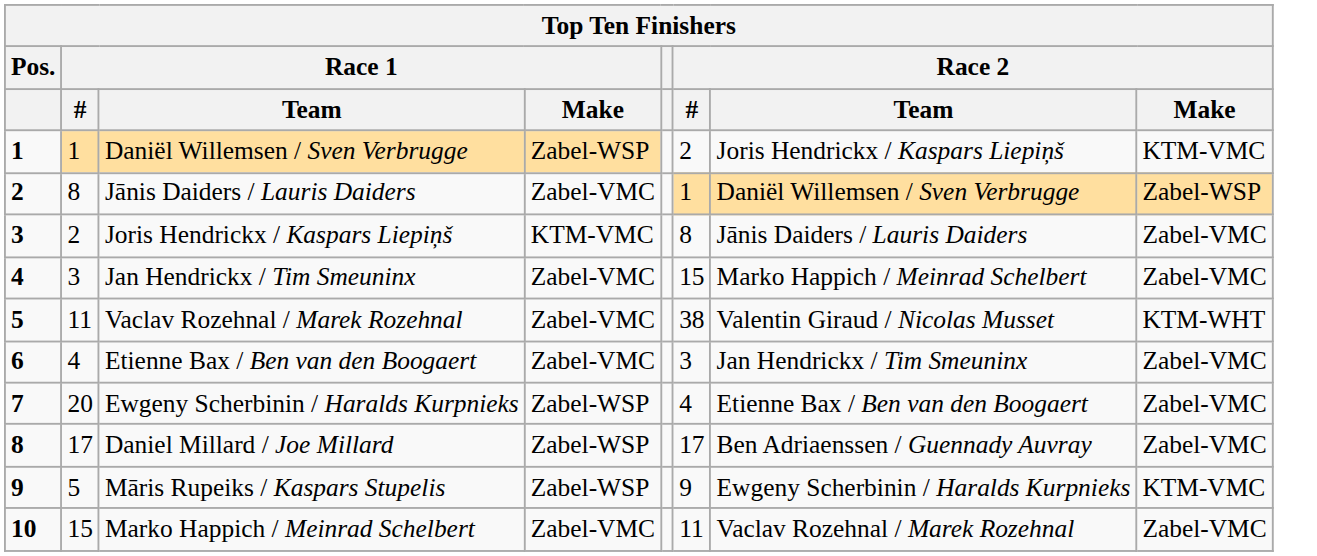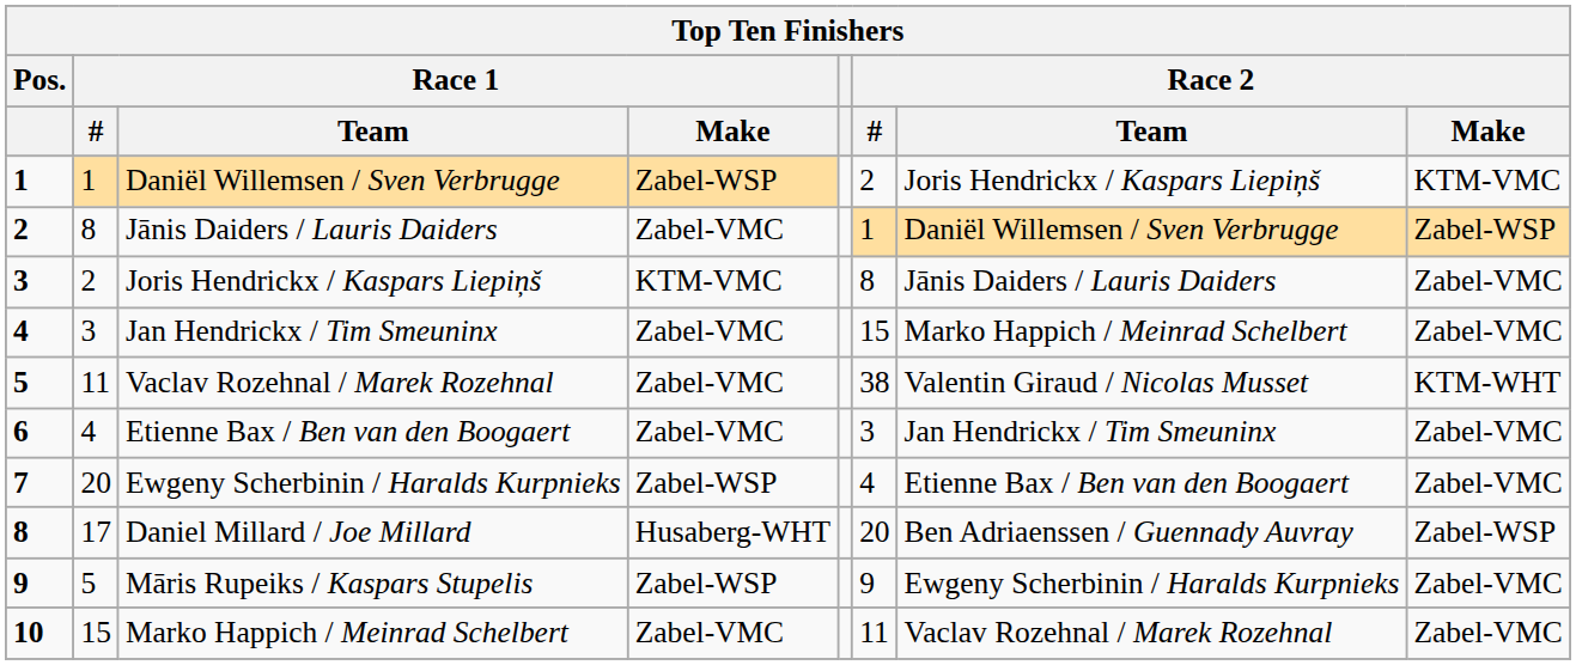 <table class="wikitable" style="font-size: 85%;">
 <tr>
 <th colspan=8>Top Ten Finishers</th>
 </tr>
 <tr>
 <th>Pos.</th>
 <th colspan=3>Race 1</th>
 <th></th>
 <th colspan=3>Race 2</th>
 </tr>
 <tr>
 <th></th>
 <th>#</th>
 <th>Team</th>
 <th>Make</th>
 <th></th>
 <th>#</th>
 <th>Team</th>
 <th>Make</th>
 </tr>
 <tr>
 <td><strong>1</strong></td>
 <td style="background:#ffdf9f;">1</td>
 <td style="background:#ffdf9f;"> Daniël Willemsen / <em>Sven Verbrugge</em></td>
 <td style="background:#ffdf9f;">Zabel-WSP</td>
 <td></td>
 <td>2</td>
 <td> Joris Hendrickx /  <em>Kaspars Liepiņš</em></td>
 <td>KTM-VMC</td>
 </tr>
 <tr>
 <td><strong>2</strong></td>
 <td>8</td>
 <td> Jānis Daiders / <em>Lauris Daiders</em></td>
 <td>Zabel-VMC</td>
 <td></td>
 <td style="background:#ffdf9f;">1</td>
 <td style="background:#ffdf9f;"> Daniël Willemsen / <em>Sven Verbrugge</em></td>
 <td style="background:#ffdf9f;">Zabel-WSP</td>
 </tr>
 <tr>
 <td><strong>3</strong></td>
 <td>2</td>
 <td> Joris Hendrickx /  <em>Kaspars Liepiņš</em></td>
 <td>KTM-VMC</td>
 <td></td>
 <td>8</td>
 <td> Jānis Daiders / <em>Lauris Daiders</em></td>
 <td>Zabel-VMC</td>
 </tr>
 <tr>
 <td><strong>4</strong></td>
 <td>3</td>
 <td> Jan Hendrickx / <em>Tim Smeuninx</em></td>
 <td>Zabel-VMC</td>
 <td></td>
 <td>15</td>
 <td> Marko Happich / <em>Meinrad Schelbert</em></td>
 <td>Zabel-VMC</td>
 </tr>
 <tr>
 <td><strong>5</strong></td>
 <td>11</td>
 <td> Vaclav Rozehnal / <em>Marek Rozehnal</em></td>
 <td>Zabel-VMC</td>
 <td></td>
 <td>38</td>
 <td> Valentin Giraud / <em>Nicolas Musset</em></td>
 <td>KTM-WHT</td>
 </tr>
 <tr>
 <td><strong>6</strong></td>
 <td>4</td>
 <td> Etienne Bax / <em>Ben van den Boogaert</em></td>
 <td>Zabel-VMC</td>
 <td></td>
 <td>3</td>
 <td> Jan Hendrickx / <em>Tim Smeuninx</em></td>
 <td>Zabel-VMC</td>
 </tr>
 <tr>
 <td><strong>7</strong></td>
 <td>20</td>
 <td> Ewgeny Scherbinin / <em>Haralds Kurpnieks</em></td>
 <td>Zabel-WSP</td>
 <td></td>
 <td>4</td>
 <td> Etienne Bax / <em>Ben van den Boogaert</em></td>
 <td>Zabel-VMC</td>
 </tr>
 <tr>
 <td><strong>8</strong></td>
 <td>17</td>
 <td> Daniel Millard / <em>Joe Millard</em></td>
+<td>Husaberg-WHT</td>
+<td></td>
+<td>20</td>
+<td> Ben Adriaenssen / <em>Guennady Auvray</em></td>
 <td>Zabel-WSP</td>
-<td></td>
-<td>17</td>
-<td> Ben Adriaenssen / <em>Guennady Auvray</em></td>
-<td>Zabel-VMC</td>
 </tr>
 <tr>
 <td><strong>9</strong></td>
 <td>5</td>
 <td> Māris Rupeiks / <em>Kaspars Stupelis</em></td>
 <td>Zabel-WSP</td>
 <td></td>
 <td>9</td>
 <td> Ewgeny Scherbinin / <em>Haralds Kurpnieks</em></td>
-<td>KTM-VMC</td>
+<td>Zabel-VMC</td>
 </tr>
 <tr>
 <td><strong>10</strong></td>
 <td>15</td>
 <td> Marko Happich / <em>Meinrad Schelbert</em></td>
 <td>Zabel-VMC</td>
 <td></td>
 <td>11</td>
 <td> Vaclav Rozehnal / <em>Marek Rozehnal</em></td>
 <td>Zabel-VMC</td>
 </tr>
 </table>
